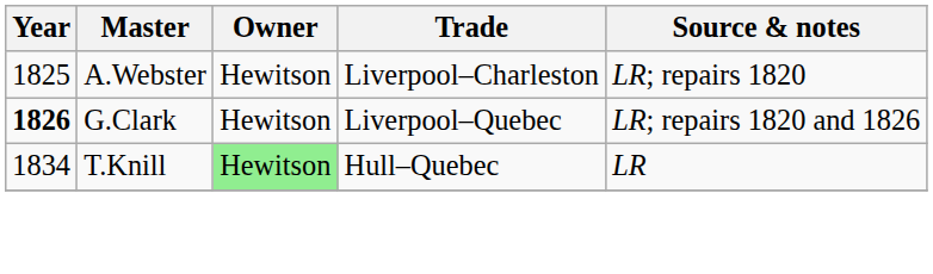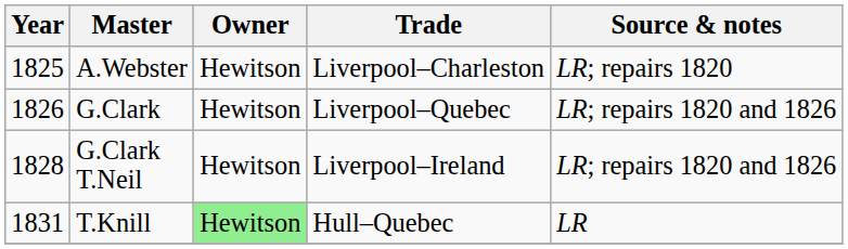 <table class=" wikitable">
 <tr>
 <th>Year</th>
 <th>Master</th>
 <th>Owner</th>
 <th>Trade</th>
 <th>Source & notes</th>
 </tr>
 <tr>
 <td>1825</td>
 <td>A.Webster</td>
 <td>Hewitson</td>
 <td>Liverpool–Charleston</td>
 <td><em>LR</em>; repairs 1820</td>
 </tr>
 <tr>
-<td><strong>1826</strong></td>
+<td>1826</td>
 <td>G.Clark</td>
 <td>Hewitson</td>
 <td>Liverpool–Quebec</td>
 <td><em>LR</em>; repairs 1820 and 1826</td>
 </tr>
 <tr>
-<td>1834</td>
+<td>1828</td>
+<td>G.Clark<br>T.Neil</td>
+<td>Hewitson</td>
+<td>Liverpool–Ireland</td>
+<td><em>LR</em>; repairs 1820 and 1826</td>
+</tr>
+<tr>
+<td>1831</td>
 <td>T.Knill</td>
 <td style="background: lightgreen;">Hewitson</td>
 <td>Hull–Quebec</td>
 <td><em>LR</em></td>
 </tr>
 <tr>
 </tr>
 </table>
